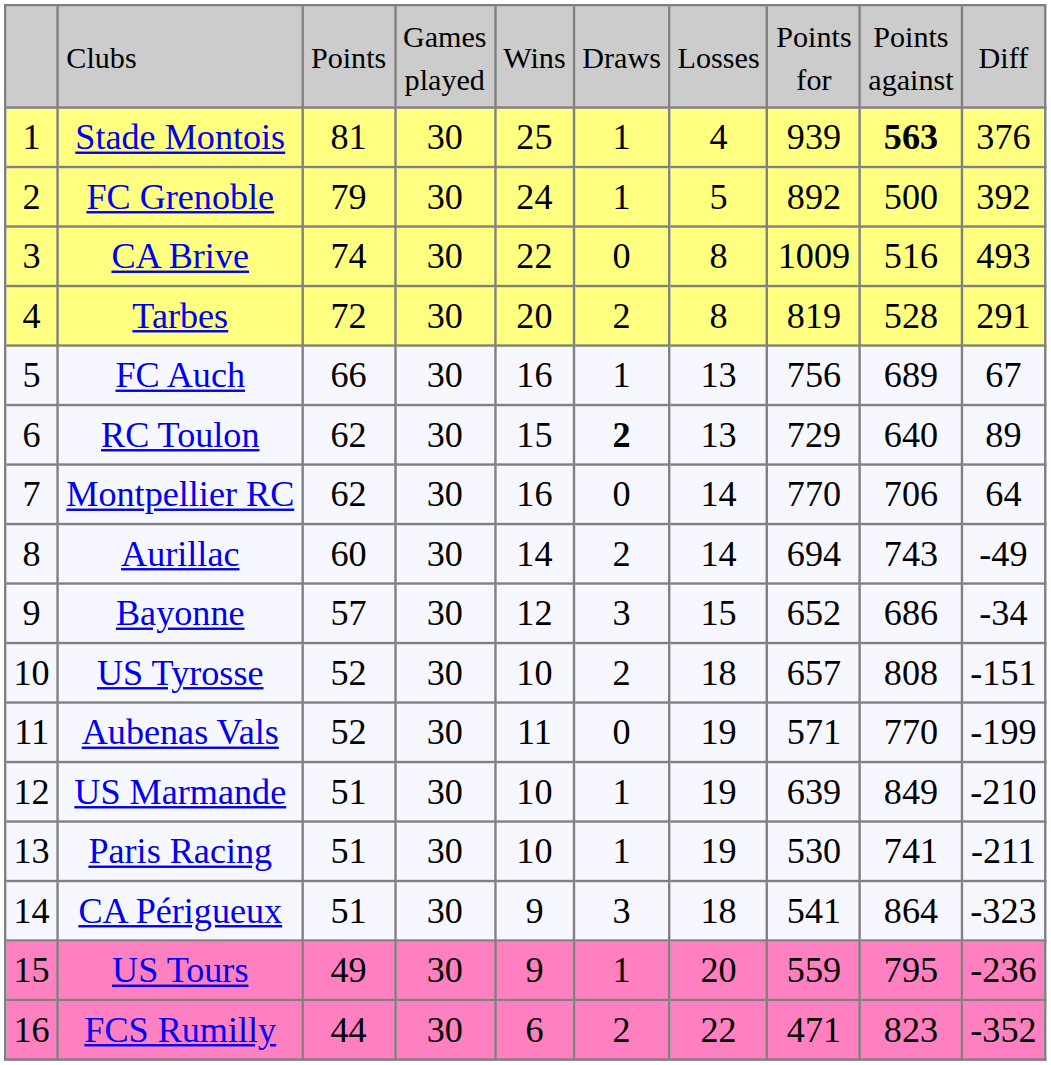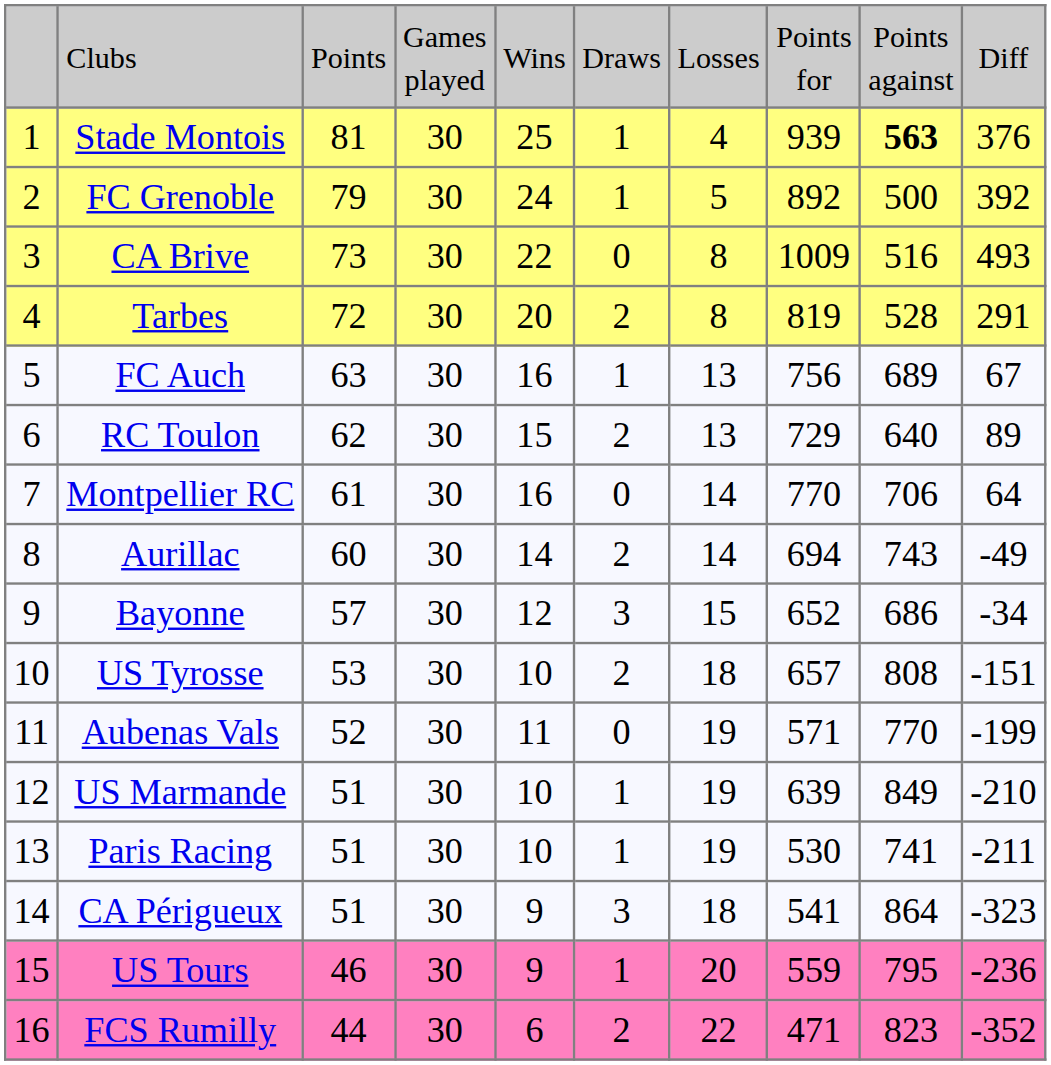 <table bgcolor="#f7f8ff" cellpadding="3" cellspacing="0" border="1" style="font-size: 95%; border: gray solid 1px; border-collapse: collapse;">
 <tr bgcolor="#CCCCCC">
 <td></td>
 <td align="centre"><small>Clubs</small></td>
 <td align="center"><small>Points</small></td>
 <td align="center"><small>Games<br>played</small></td>
 <td align="center"><small>Wins</small></td>
 <td align="center"><small>Draws</small></td>
 <td align="center"><small>Losses</small></td>
 <td align="center"><small>Points<br>for</small></td>
 <td align="center"><small>Points<br>against</small></td>
 <td align="center"><small>Diff</small></td>
 </tr>
 <tr bgcolor=#FFFF80 align=center>
 <td>1</td>
 <td align="center"><a href='#'>Stade Montois</a></td>
 <td>81</td>
 <td>30</td>
 <td>25</td>
 <td>1</td>
 <td>4</td>
 <td>939</td>
 <td><strong>563</strong></td>
 <td>376</td>
 </tr>
 <tr bgcolor=#FFFF80 align=center>
 <td>2</td>
 <td><a href='#'>FC Grenoble</a></td>
 <td>79</td>
 <td>30</td>
 <td>24</td>
 <td>1</td>
 <td>5</td>
 <td>892</td>
 <td>500</td>
 <td>392</td>
 </tr>
 <tr bgcolor=#FFFF80 align=center>
 <td>3</td>
 <td><a href='#'>CA Brive</a></td>
-<td>74</td>
+<td>73</td>
 <td>30</td>
 <td>22</td>
 <td>0</td>
 <td>8</td>
 <td>1009</td>
 <td>516</td>
 <td>493</td>
 </tr>
 <tr bgcolor=#FFFF80 align=center>
 <td>4</td>
 <td><a href='#'>Tarbes</a></td>
 <td>72</td>
 <td>30</td>
 <td>20</td>
 <td>2</td>
 <td>8</td>
 <td>819</td>
 <td>528</td>
 <td>291</td>
 </tr>
 <tr align=center>
 <td>5</td>
 <td><a href='#'>FC Auch</a></td>
-<td>66</td>
+<td>63</td>
 <td>30</td>
 <td>16</td>
 <td>1</td>
 <td>13</td>
 <td>756</td>
 <td>689</td>
 <td>67</td>
 </tr>
 <tr align=center>
 <td>6</td>
 <td><a href='#'>RC Toulon</a></td>
 <td>62</td>
 <td>30</td>
 <td>15</td>
-<td><strong>2</strong></td>
+<td>2</td>
 <td>13</td>
 <td>729</td>
 <td>640</td>
 <td>89</td>
 </tr>
 <tr align=center>
 <td>7</td>
 <td><a href='#'>Montpellier RC</a></td>
-<td>62</td>
+<td>61</td>
 <td>30</td>
 <td>16</td>
 <td>0</td>
 <td>14</td>
 <td>770</td>
 <td>706</td>
 <td>64</td>
 </tr>
 <tr align=center>
 <td>8</td>
 <td><a href='#'>Aurillac</a></td>
 <td>60</td>
 <td>30</td>
 <td>14</td>
 <td>2</td>
 <td>14</td>
 <td>694</td>
 <td>743</td>
 <td>-49</td>
 </tr>
 <tr align=center>
 <td>9</td>
 <td><a href='#'>Bayonne</a></td>
 <td>57</td>
 <td>30</td>
 <td>12</td>
 <td>3</td>
 <td>15</td>
 <td>652</td>
 <td>686</td>
 <td>-34</td>
 </tr>
 <tr align=center>
 <td>10</td>
 <td><a href='#'>US Tyrosse</a></td>
-<td>52</td>
+<td>53</td>
 <td>30</td>
 <td>10</td>
 <td>2</td>
 <td>18</td>
 <td>657</td>
 <td>808</td>
 <td>-151</td>
 </tr>
 <tr align=center>
 <td>11</td>
 <td><a href='#'>Aubenas Vals</a></td>
 <td>52</td>
 <td>30</td>
 <td>11</td>
 <td>0</td>
 <td>19</td>
 <td>571</td>
 <td>770</td>
 <td>-199</td>
 </tr>
 <tr align=center>
 <td>12</td>
 <td><a href='#'>US Marmande</a></td>
 <td>51</td>
 <td>30</td>
 <td>10</td>
 <td>1</td>
 <td>19</td>
 <td>639</td>
 <td>849</td>
 <td>-210</td>
 </tr>
 <tr align=center>
 <td>13</td>
 <td><a href='#'>Paris Racing</a></td>
 <td>51</td>
 <td>30</td>
 <td>10</td>
 <td>1</td>
 <td>19</td>
 <td>530</td>
 <td>741</td>
 <td>-211</td>
 </tr>
 <tr align=center>
 <td>14</td>
 <td><a href='#'>CA Périgueux</a></td>
 <td>51</td>
 <td>30</td>
 <td>9</td>
 <td>3</td>
 <td>18</td>
 <td>541</td>
 <td>864</td>
 <td>-323</td>
 </tr>
 <tr bgcolor=#FF80C0 align=center>
 <td>15</td>
 <td><a href='#'>US Tours</a></td>
-<td>49</td>
+<td>46</td>
 <td>30</td>
 <td>9</td>
 <td>1</td>
 <td>20</td>
 <td>559</td>
 <td>795</td>
 <td>-236</td>
 </tr>
 <tr bgcolor=#FF80C0 align=center>
 <td>16</td>
 <td><a href='#'>FCS Rumilly</a></td>
 <td>44</td>
 <td>30</td>
 <td>6</td>
 <td>2</td>
 <td>22</td>
 <td>471</td>
 <td>823</td>
 <td>-352</td>
 </tr>
 </table>
